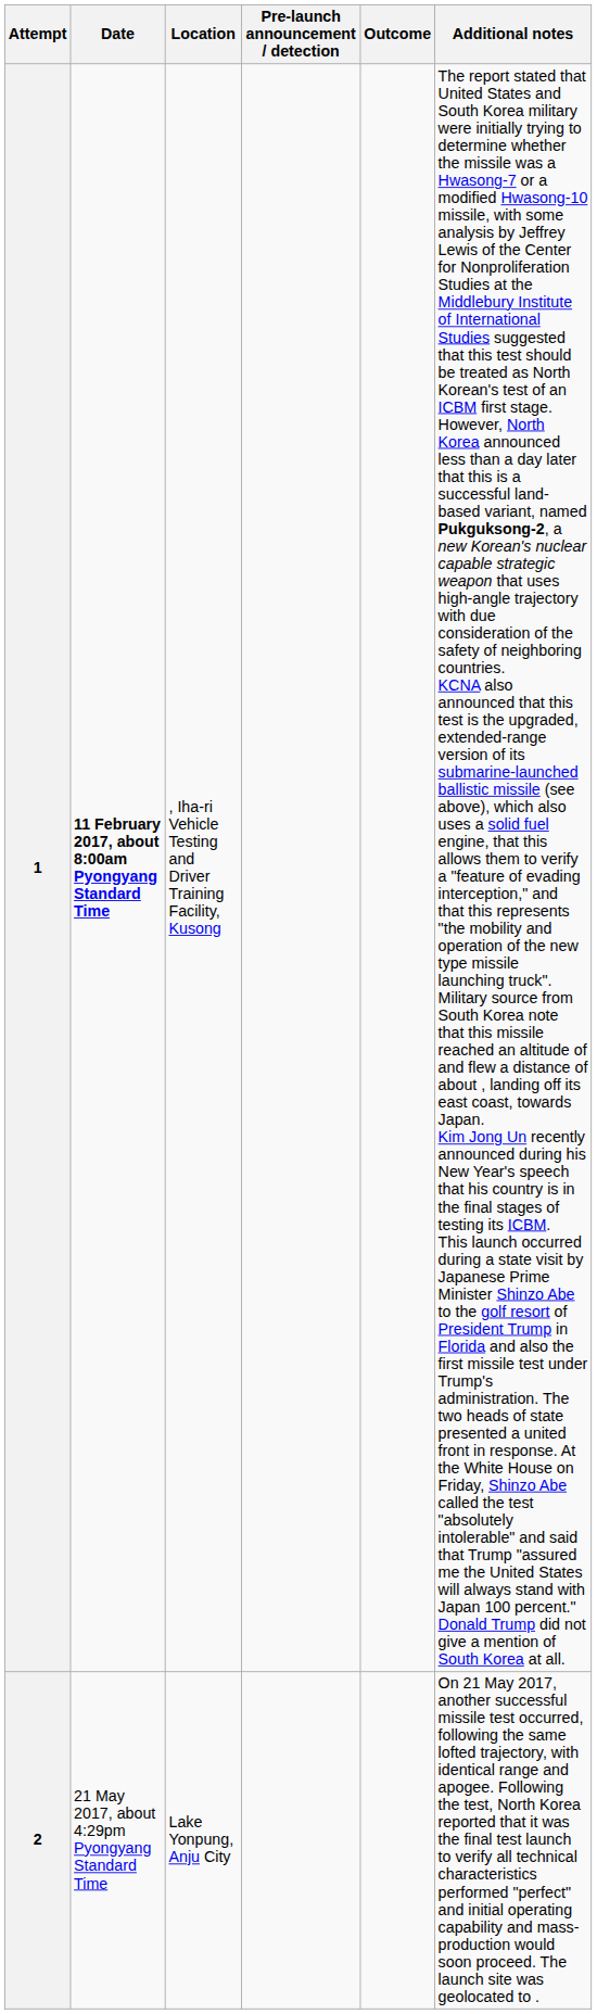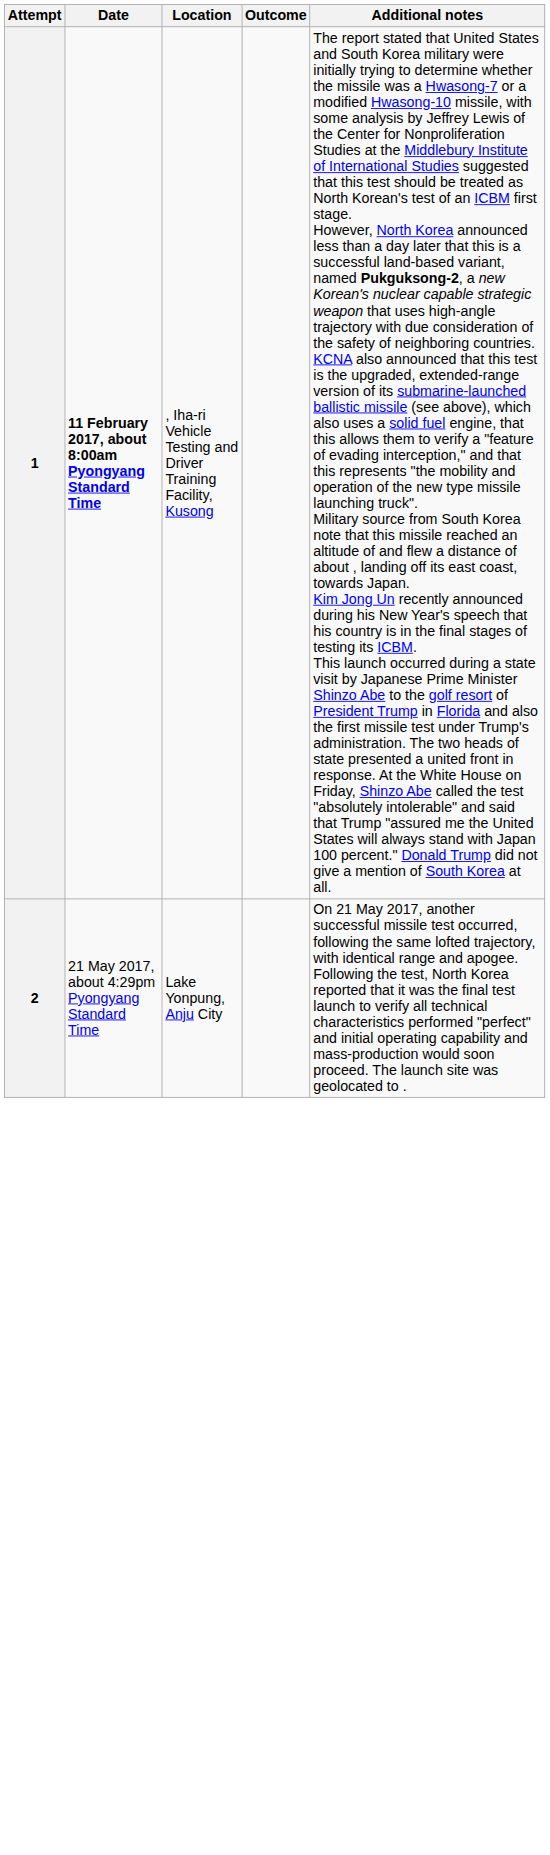 <table class="wikitable">
 <tr>
 <th scope="col">Attempt</th>
 <th scope="col">Date</th>
 <th scope="col">Location</th>
-<th scope="col">Pre-launch announcement / detection</th>
 <th scope="col">Outcome</th>
 <th scope="col">Additional notes</th>
 </tr>
 <tr>
 <th scope="row">1</th>
 <td><strong>11 February 2017, about 8:00am <a href='#'>Pyongyang Standard Time</a></strong></td>
 <td>,  Iha-ri Vehicle Testing and Driver Training Facility, <a href='#'>Kusong</a></td>
 <td></td>
-<td></td>
 <td>The report stated that United States and South Korea military were initially trying to determine whether the missile was a <a href='#'>Hwasong-7</a> or a modified <a href='#'>Hwasong-10</a> missile, with some analysis by Jeffrey Lewis of the Center for Nonproliferation Studies at the <a href='#'>Middlebury Institute of International Studies</a> suggested that this test should be treated as North Korean's test of an <a href='#'>ICBM</a> first stage.<br>However, <a href='#'>North Korea</a> announced less than a day later that this is a successful land-based variant, named <strong>Pukguksong-2</strong>, a <em>new Korean's nuclear capable strategic weapon</em> that uses high-angle trajectory with due consideration of the safety of neighboring countries.<br><a href='#'>KCNA</a> also announced that this test is the upgraded, extended-range version of its <a href='#'>submarine-launched ballistic missile</a> (see above), which also uses a <a href='#'>solid fuel</a> engine, that this allows them to verify a "feature of evading interception," and that this represents "the mobility and operation of the new type missile launching truck".<br>Military source from South Korea note that this missile reached an altitude of  and flew a distance of about , landing off its east coast, towards Japan.<br><a href='#'>Kim Jong Un</a> recently announced during his New Year's speech that his country is in the final stages of testing its <a href='#'>ICBM</a>.<br>This launch occurred during a state visit by Japanese Prime Minister <a href='#'>Shinzo Abe</a> to the <a href='#'>golf resort</a> of <a href='#'>President Trump</a> in <a href='#'>Florida</a> and also the first missile test under Trump's administration. The two heads of state presented a united front in response. At the White House on Friday, <a href='#'>Shinzo Abe</a> called the test "absolutely intolerable" and said that Trump "assured me the United States will always stand with Japan 100 percent." <a href='#'>Donald Trump</a> did not give a mention of <a href='#'>South Korea</a> at all.</td>
 </tr>
 <tr>
 <th scope="row">2</th>
 <td>21 May 2017, about 4:29pm <a href='#'>Pyongyang Standard Time</a></td>
 <td>Lake Yonpung, <a href='#'>Anju</a> City</td>
 <td></td>
-<td></td>
 <td>On 21 May 2017, another successful missile test occurred, following the same lofted trajectory, with identical range and apogee. Following the test, North Korea reported that it was the final test launch to verify all technical characteristics performed "perfect" and initial operating capability and mass-production would soon proceed. The launch site was geolocated to .</td>
 </tr>
 </table>
